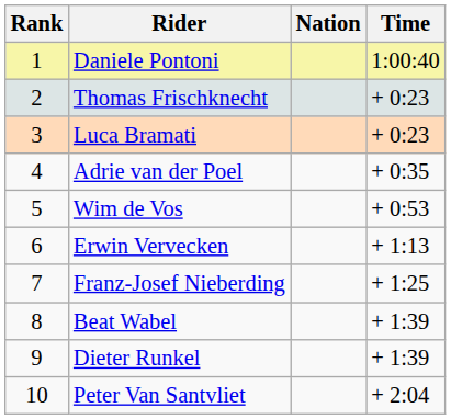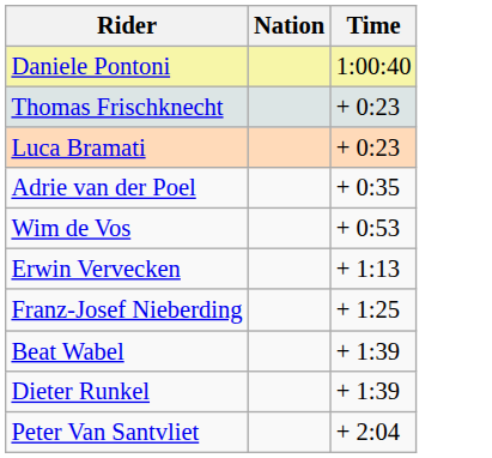 <table class="wikitable" style="font-size:95%;">
 <tr>
-<th>Rank</th>
 <th>Rider</th>
 <th>Nation</th>
 <th>Time</th>
 </tr>
 <tr bgcolor="#F7F6A8">
-<td align="center">1</td>
 <td><a href='#'>Daniele Pontoni</a></td>
 <td></td>
 <td>1:00:40</td>
 </tr>
 <tr bgcolor="#DCE5E5">
-<td align="center">2</td>
 <td><a href='#'>Thomas Frischknecht</a></td>
 <td></td>
 <td>+ 0:23</td>
 </tr>
 <tr bgcolor="#FFDAB9">
-<td align="center">3</td>
 <td><a href='#'>Luca Bramati</a></td>
 <td></td>
 <td>+ 0:23</td>
 </tr>
 <tr>
-<td align="center">4</td>
 <td><a href='#'>Adrie van der Poel</a></td>
 <td></td>
 <td>+ 0:35</td>
 </tr>
 <tr>
-<td align="center">5</td>
 <td><a href='#'>Wim de Vos</a></td>
 <td></td>
 <td>+ 0:53</td>
 </tr>
 <tr>
-<td align="center">6</td>
 <td><a href='#'>Erwin Vervecken</a></td>
 <td></td>
 <td>+ 1:13</td>
 </tr>
 <tr>
-<td align="center">7</td>
 <td><a href='#'>Franz-Josef Nieberding</a></td>
 <td></td>
 <td>+ 1:25</td>
 </tr>
 <tr>
-<td align="center">8</td>
 <td><a href='#'>Beat Wabel</a></td>
 <td></td>
 <td>+ 1:39</td>
 </tr>
 <tr>
-<td align="center">9</td>
 <td><a href='#'>Dieter Runkel</a></td>
 <td></td>
 <td>+ 1:39</td>
 </tr>
 <tr>
-<td align="center">10</td>
 <td><a href='#'>Peter Van Santvliet</a></td>
 <td></td>
 <td>+ 2:04</td>
 </tr>
 </table>
